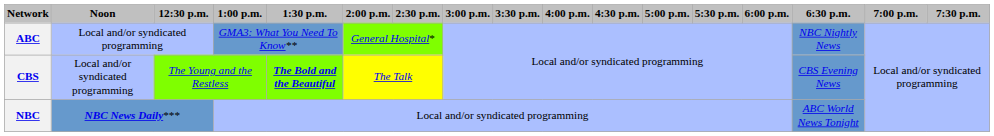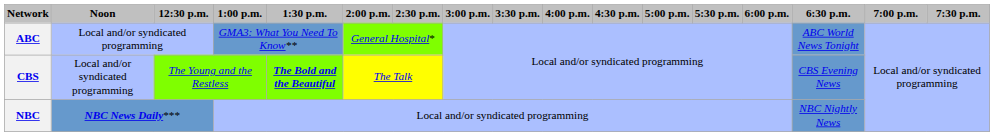 <table class="wikitable" style="width:100%;margin-right:0;font-size:90%;text-align:center">
 <tr>
 <th style="background:#C0C0C0; width:1.5%; text-align:center;">Network</th>
 <th style="background:#C0C0C0; text-align:center;">Noon</th>
 <th style="background:#C0C0C0; text-align:center;">12:30 p.m.</th>
 <th style="background:#C0C0C0; text-align:center;">1:00 p.m.</th>
 <th style="background:#C0C0C0; text-align:center;">1:30 p.m.</th>
 <th style="background:#C0C0C0; text-align:center;">2:00 p.m.</th>
 <th style="background:#C0C0C0; text-align:center;">2:30 p.m.</th>
 <th style="background:#C0C0C0; text-align:center;">3:00 p.m.</th>
 <th style="background:#C0C0C0; text-align:center;">3:30 p.m.</th>
 <th style="background:#C0C0C0; text-align:center;">4:00 p.m.</th>
 <th style="background:#C0C0C0; text-align:center;">4:30 p.m.</th>
 <th style="background:#C0C0C0; text-align:center;">5:00 p.m.</th>
 <th style="background:#C0C0C0; text-align:center;">5:30 p.m.</th>
 <th style="background:#C0C0C0; text-align:center;">6:00 p.m.</th>
 <th style="background:#C0C0C0; text-align:center;">6:30 p.m.</th>
 <th style="background:#C0C0C0; text-align:center;">7:00 p.m.</th>
 <th style="background:#C0C0C0; text-align:center;">7:30 p.m.</th>
 </tr>
 <tr>
 <th><a href='#'>ABC</a></th>
 <td colspan="2" style="background:#abbfff;">Local and/or syndicated programming</td>
 <td colspan="2" style="background: #6699CC;"><em><a href='#'>GMA3: What You Need To Know</a>**</em></td>
 <td colspan="2" style="background: chartreuse"><em><a href='#'>General Hospital</a></em>*</td>
 <td colspan="7" rowspan="2" style="background:#abbfff;">Local and/or syndicated programming</td>
-<td style="background: #6699CC;"><em><a href='#'>NBC Nightly News</a></em></td>
+<td style="background: #6699CC"><em><a href='#'>ABC World News Tonight</a></em></td>
 <td colspan="2" rowspan="3" style="background:#abbfff;">Local and/or syndicated programming</td>
 </tr>
 <tr>
 <th><a href='#'>CBS</a></th>
 <td style="background:#abbfff;">Local and/or syndicated programming</td>
 <td colspan="2" style="background: chartreuse"><em><a href='#'>The Young and the Restless</a></em></td>
 <td style="background: chartreuse"><strong><em><a href='#'>The Bold and the Beautiful</a></em></strong></td>
 <td colspan="2" style="background:#ffff00;"><em><a href='#'>The Talk</a></em></td>
 <td style="background: #6699CC;"><em><a href='#'>CBS Evening News</a></em></td>
 </tr>
 <tr>
 <th><a href='#'>NBC</a></th>
 <td colspan="2" style="background: #6699CC;"><strong><em><a href='#'>NBC News Daily</a></em></strong>***</td>
 <td colspan="11" style="background:#abbfff;">Local and/or syndicated programming</td>
-<td style="background: #6699CC"><em><a href='#'>ABC World News Tonight</a></em></td>
+<td style="background: #6699CC;"><em><a href='#'>NBC Nightly News</a></em></td>
 </tr>
 </table>
